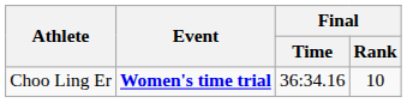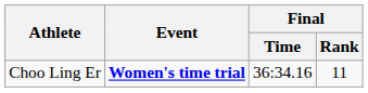 <table class=wikitable style=font-size:90%;text-align:center>
 <tr>
 <th rowspan="2">Athlete</th>
 <th rowspan="2">Event</th>
 <th colspan=2>Final</th>
 </tr>
 <tr>
 <th>Time</th>
 <th>Rank</th>
 </tr>
 <tr>
 <td align=left>Choo Ling Er</td>
 <td align=left><strong><a href='#'>Women's time trial</a></strong></td>
 <td>36:34.16</td>
-<td>10</td>
+<td>11</td>
 </tr>
 </table>
